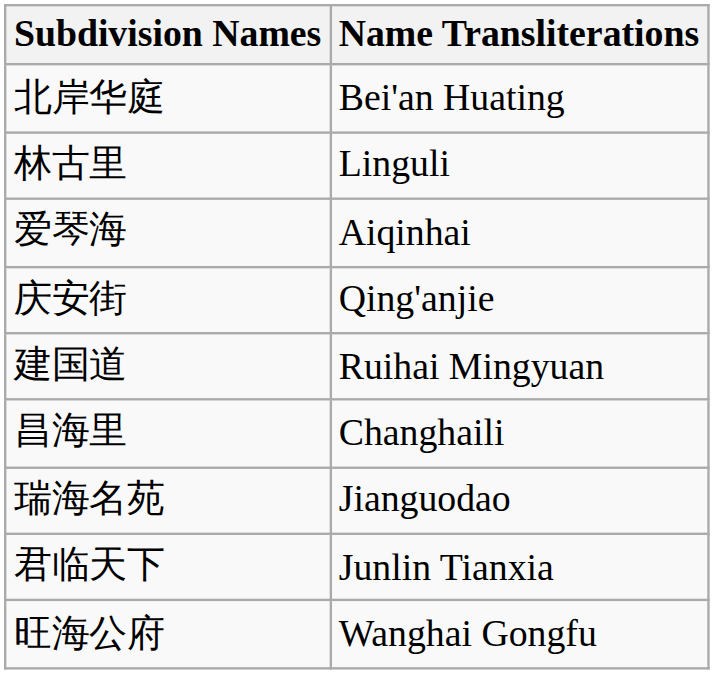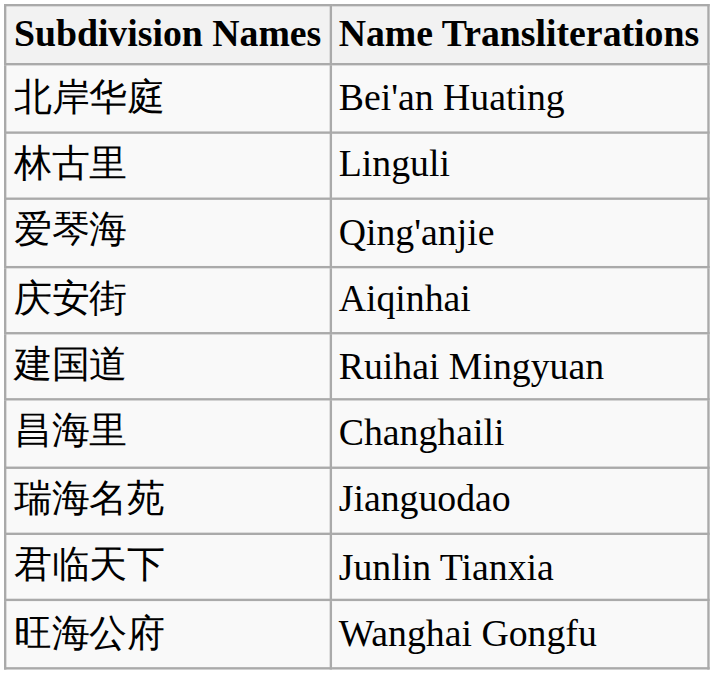 <table class="wikitable sortable">
 <tr>
 <th>Subdivision Names</th>
 <th>Name Transliterations</th>
 </tr>
 <tr>
 <td>北岸华庭</td>
 <td>Bei'an Huating</td>
 </tr>
 <tr>
 <td>林古里</td>
 <td>Linguli</td>
 </tr>
 <tr>
 <td>爱琴海</td>
-<td>Aiqinhai</td>
+<td>Qing'anjie</td>
 </tr>
 <tr>
 <td>庆安街</td>
-<td>Qing'anjie</td>
+<td>Aiqinhai</td>
 </tr>
 <tr>
 <td>建国道</td>
 <td>Ruihai Mingyuan</td>
 </tr>
 <tr>
 <td>昌海里</td>
 <td>Changhaili</td>
 </tr>
 <tr>
 <td>瑞海名苑</td>
 <td>Jianguodao</td>
 </tr>
 <tr>
 <td>君临天下</td>
 <td>Junlin Tianxia</td>
 </tr>
 <tr>
 <td>旺海公府</td>
 <td>Wanghai Gongfu</td>
 </tr>
 </table>
